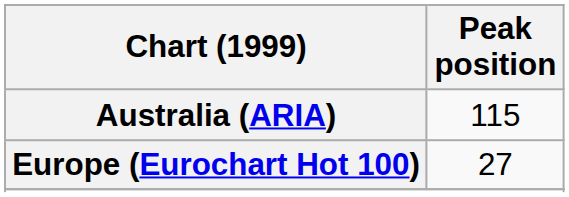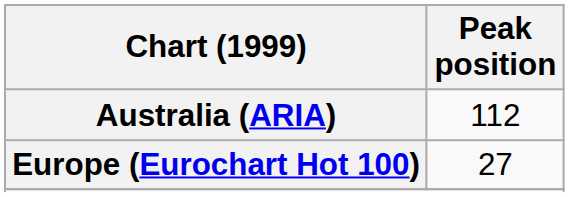 <table class="wikitable sortable plainrowheaders" style="text-align:center">
 <tr>
 <th>Chart (1999)</th>
 <th>Peak<br>position</th>
 </tr>
 <tr>
 <th scope="row">Australia (<a href='#'>ARIA</a>)</th>
-<td style="text-align:center;">115</td>
+<td style="text-align:center;">112</td>
 </tr>
 <tr>
 <th scope="row">Europe (<a href='#'>Eurochart Hot 100</a>)</th>
 <td>27</td>
 </tr>
 <tr>
 </tr>
 <tr>
 </tr>
 <tr>
 </tr>
 <tr>
 </tr>
 </table>
